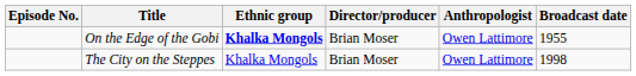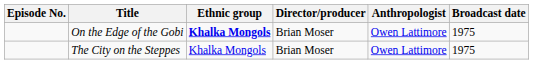 <table class="wikitable sortable">
 <tr>
 <th>Episode No.</th>
 <th>Title</th>
 <th>Ethnic group</th>
 <th>Director/producer</th>
 <th>Anthropologist</th>
 <th>Broadcast date</th>
 </tr>
 <tr>
 <td></td>
 <td><em>On the Edge of the Gobi</em></td>
 <td><strong><a href='#'>Khalka Mongols</a></strong></td>
 <td>Brian Moser</td>
 <td><a href='#'>Owen Lattimore</a></td>
-<td>1955</td>
+<td>1975</td>
 </tr>
 <tr>
 <td></td>
 <td><em>The City on the Steppes</em></td>
 <td><a href='#'>Khalka Mongols</a></td>
 <td>Brian Moser</td>
 <td><a href='#'>Owen Lattimore</a></td>
-<td>1998</td>
+<td>1975</td>
 </tr>
 </table>
